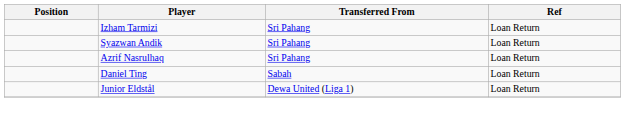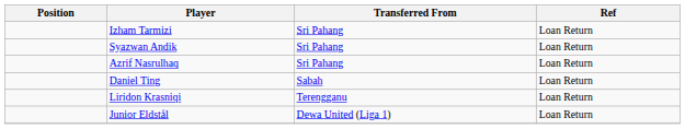 <table class="wikitable sortable" style="width:80%; font-size:100%; text-align:left;">
 <tr>
 <th>Position</th>
 <th>Player</th>
 <th>Transferred From</th>
 <th>Ref</th>
 </tr>
 <tr>
 <td></td>
 <td> <a href='#'>Izham Tarmizi</a></td>
 <td> <a href='#'>Sri Pahang</a></td>
 <td>Loan Return </td>
 </tr>
 <tr>
 <td></td>
 <td> <a href='#'>Syazwan Andik</a></td>
 <td> <a href='#'>Sri Pahang</a></td>
 <td>Loan Return </td>
 </tr>
 <tr>
 <td></td>
 <td> <a href='#'>Azrif Nasrulhaq</a></td>
 <td> <a href='#'>Sri Pahang</a></td>
 <td>Loan Return </td>
 </tr>
 <tr>
 <td></td>
 <td> <a href='#'>Daniel Ting</a></td>
 <td> <a href='#'>Sabah</a></td>
 <td>Loan Return</td>
 </tr>
 <tr>
 <td></td>
+<td> <a href='#'>Liridon Krasniqi</a></td>
+<td> <a href='#'>Terengganu</a></td>
+<td>Loan Return</td>
+</tr>
+<tr>
+<td></td>
 <td> <a href='#'>Junior Eldstål</a></td>
 <td> <a href='#'>Dewa United</a> (<a href='#'>Liga 1</a>)</td>
 <td>Loan Return</td>
 </tr>
 <tr>
 </tr>
 </table>
